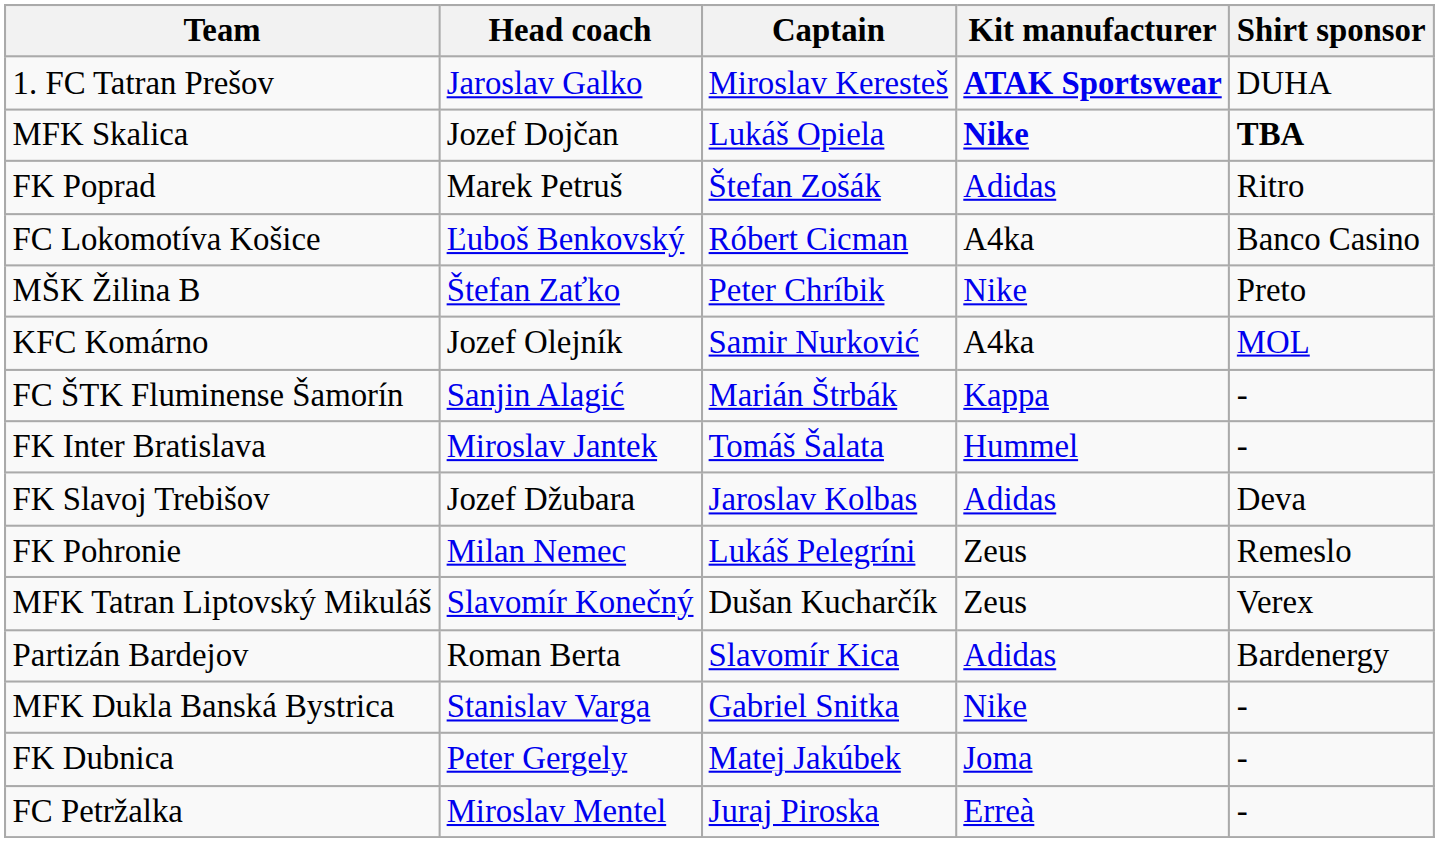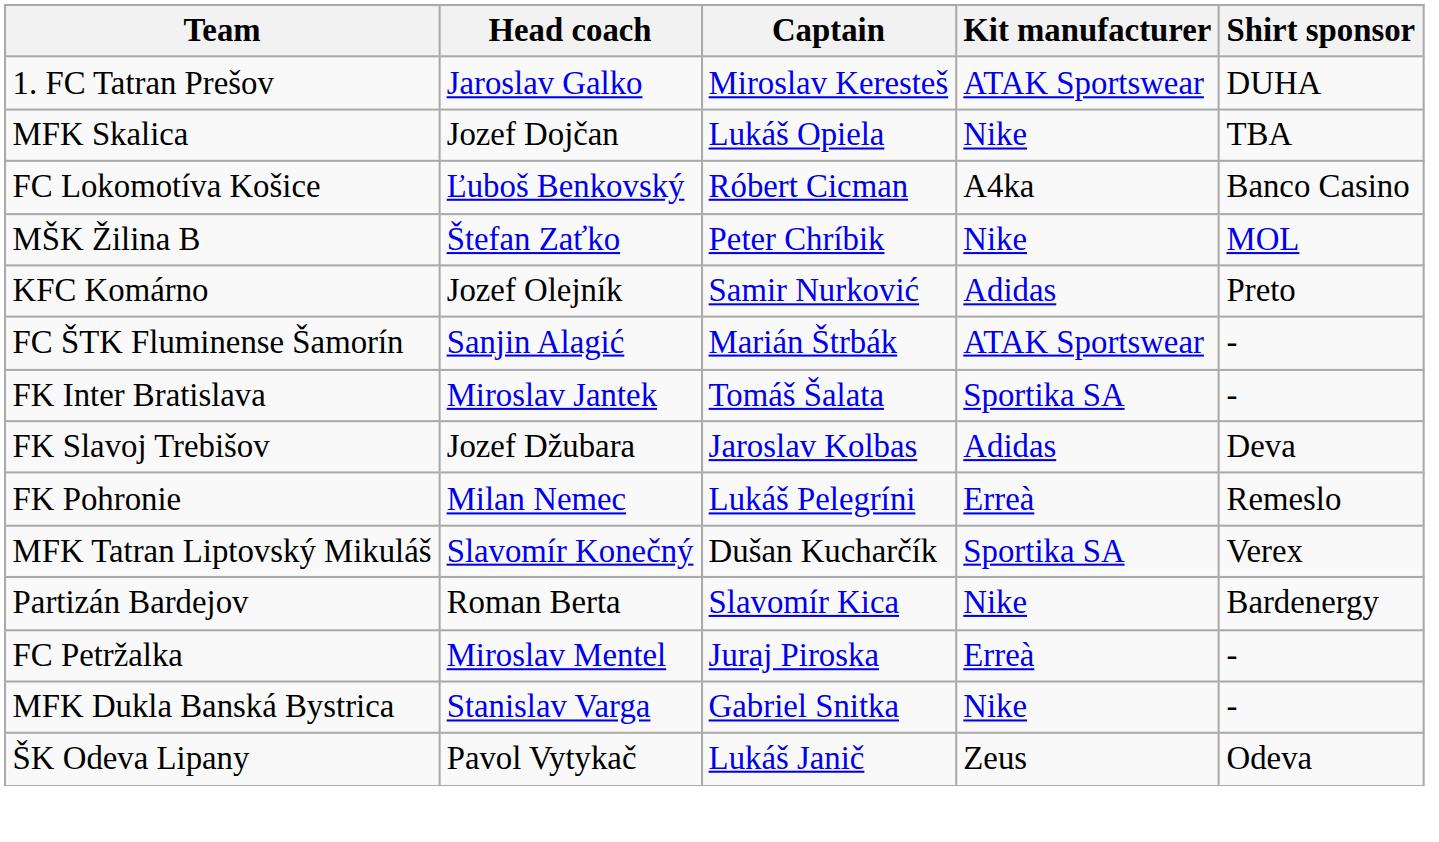 <table class="wikitable sortable" style="text-align: left;">
 <tr>
 <th>Team</th>
 <th>Head coach</th>
 <th>Captain</th>
 <th>Kit manufacturer</th>
 <th>Shirt sponsor</th>
 </tr>
 <tr>
 <td>1. FC Tatran Prešov</td>
 <td> <a href='#'>Jaroslav Galko</a></td>
 <td> <a href='#'>Miroslav Keresteš</a></td>
-<td><strong><a href='#'>ATAK Sportswear</a></strong></td>
+<td><a href='#'>ATAK Sportswear</a></td>
 <td>DUHA</td>
 </tr>
 <tr>
 <td>MFK Skalica</td>
 <td> Jozef Dojčan</td>
 <td> <a href='#'>Lukáš Opiela</a></td>
-<td><strong><a href='#'>Nike</a></strong></td>
-<td><strong>TBA</strong></td>
-</tr>
-<tr>
-<td>FK Poprad</td>
-<td> Marek Petruš</td>
-<td> <a href='#'>Štefan Zošák</a></td>
-<td><a href='#'>Adidas</a></td>
-<td>Ritro</td>
+<td><a href='#'>Nike</a></td>
+<td>TBA</td>
 </tr>
 <tr>
 <td>FC Lokomotíva Košice</td>
 <td> <a href='#'>Ľuboš Benkovský</a></td>
 <td> <a href='#'>Róbert Cicman</a></td>
 <td>A4ka</td>
 <td>Banco Casino</td>
 </tr>
 <tr>
 <td>MŠK Žilina B</td>
 <td> <a href='#'>Štefan Zaťko</a></td>
 <td> <a href='#'>Peter Chríbik</a></td>
 <td><a href='#'>Nike</a></td>
-<td>Preto</td>
+<td><a href='#'>MOL</a></td>
 </tr>
 <tr>
 <td>KFC Komárno</td>
 <td> Jozef Olejník</td>
 <td> <a href='#'>Samir Nurković</a></td>
-<td>A4ka</td>
-<td><a href='#'>MOL</a></td>
+<td><a href='#'>Adidas</a></td>
+<td>Preto</td>
 </tr>
 <tr>
 <td>FC ŠTK Fluminense Šamorín</td>
 <td> <a href='#'>Sanjin Alagić</a></td>
 <td> <a href='#'>Marián Štrbák</a></td>
-<td><a href='#'>Kappa</a></td>
+<td><a href='#'>ATAK Sportswear</a></td>
 <td>-</td>
 </tr>
 <tr>
 <td>FK Inter Bratislava</td>
 <td> <a href='#'>Miroslav Jantek</a></td>
 <td> <a href='#'>Tomáš Šalata</a></td>
-<td><a href='#'>Hummel</a></td>
+<td><a href='#'>Sportika SA</a></td>
 <td>-</td>
 </tr>
 <tr>
 <td>FK Slavoj Trebišov</td>
 <td> Jozef Džubara</td>
 <td> <a href='#'>Jaroslav Kolbas</a></td>
 <td><a href='#'>Adidas</a></td>
 <td>Deva</td>
 </tr>
 <tr>
 <td>FK Pohronie</td>
 <td> <a href='#'>Milan Nemec</a></td>
 <td> <a href='#'>Lukáš Pelegríni</a></td>
-<td>Zeus</td>
+<td><a href='#'>Erreà</a></td>
 <td>Remeslo</td>
 </tr>
 <tr>
 <td>MFK Tatran Liptovský Mikuláš</td>
 <td> <a href='#'>Slavomír Konečný</a></td>
 <td> Dušan Kucharčík</td>
-<td>Zeus</td>
+<td><a href='#'>Sportika SA</a></td>
 <td>Verex</td>
 </tr>
 <tr>
 <td>Partizán Bardejov</td>
 <td> Roman Berta</td>
 <td> <a href='#'>Slavomír Kica</a></td>
-<td><a href='#'>Adidas</a></td>
+<td><a href='#'>Nike</a></td>
 <td>Bardenergy</td>
+</tr>
+<tr>
+<td>FC Petržalka</td>
+<td> <a href='#'>Miroslav Mentel</a></td>
+<td> <a href='#'>Juraj Piroska</a></td>
+<td><a href='#'>Erreà</a></td>
+<td>-</td>
 </tr>
 <tr>
 <td>MFK Dukla Banská Bystrica</td>
 <td> <a href='#'>Stanislav Varga</a></td>
 <td> <a href='#'>Gabriel Snitka</a></td>
 <td><a href='#'>Nike</a></td>
 <td>-</td>
 </tr>
 <tr>
-<td>FK Dubnica</td>
-<td> <a href='#'>Peter Gergely</a></td>
-<td> <a href='#'>Matej Jakúbek</a></td>
-<td><a href='#'>Joma</a></td>
-<td>-</td>
-</tr>
-<tr>
-<td>FC Petržalka</td>
-<td> <a href='#'>Miroslav Mentel</a></td>
-<td> <a href='#'>Juraj Piroska</a></td>
-<td><a href='#'>Erreà</a></td>
-<td>-</td>
+<td>ŠK Odeva Lipany</td>
+<td> Pavol Vytykač</td>
+<td> <a href='#'>Lukáš Janič</a></td>
+<td>Zeus</td>
+<td>Odeva</td>
 </tr>
 <tr>
 </tr>
 </table>
